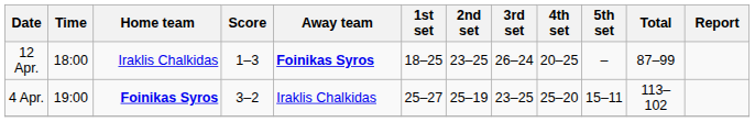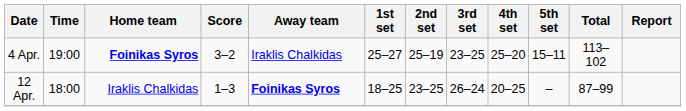 <table class="wikitable" style="text-align: center; font-size:100%">
 <tr>
 <th width="50">Date</th>
 <th width="50">Time</th>
 <th width="200">Home team</th>
 <th width="60">Score</th>
 <th width="200">Away team</th>
 <th width="60">1st set</th>
 <th width="60">2nd set</th>
 <th width="60">3rd set</th>
 <th width="60">4th set</th>
 <th width="60">5th set</th>
 <th width="80">Total</th>
 <th width="80">Report</th>
 </tr>
 <tr>
+<td>4 Apr.</td>
+<td>19:00</td>
+<td align=right><strong><a href='#'>Foinikas Syros</a></strong></td>
+<td>3–2</td>
+<td align=left><a href='#'>Iraklis Chalkidas</a></td>
+<td>25–27</td>
+<td>25–19</td>
+<td>23–25</td>
+<td>25–20</td>
+<td>15–11</td>
+<td>113–102</td>
+<td></td>
+</tr>
+<tr>
 <td>12 Apr.</td>
 <td>18:00</td>
 <td align=right><a href='#'>Iraklis Chalkidas</a></td>
 <td>1–3</td>
 <td align=left><strong><a href='#'>Foinikas Syros</a></strong></td>
 <td>18–25</td>
 <td>23–25</td>
 <td>26–24</td>
 <td>20–25</td>
 <td>–</td>
 <td>87–99</td>
 <td></td>
 </tr>
 <tr>
-<td>4 Apr.</td>
-<td>19:00</td>
-<td align=right><strong><a href='#'>Foinikas Syros</a></strong></td>
-<td>3–2</td>
-<td align=left><a href='#'>Iraklis Chalkidas</a></td>
-<td>25–27</td>
-<td>25–19</td>
-<td>23–25</td>
-<td>25–20</td>
-<td>15–11</td>
-<td>113–102</td>
-<td></td>
-</tr>
-<tr>
 </tr>
 </table>
